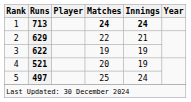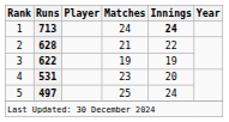 <table class="wikitable plainrowheaders sortable">
 <tr>
 <th scope=col>Rank</th>
 <th scope=col>Runs</th>
 <th scope=col>Player</th>
 <th scope=col>Matches</th>
 <th scope=col>Innings</th>
 <th scope=col>Year</th>
 </tr>
 <tr>
 <td align=center>1</td>
 <th scope=row style=text-align:center;>713</th>
 <td></td>
-<td align=center><strong>24</strong></td>
+<td align=center>24</td>
 <td align="center"><strong>24</strong></td>
 <td align="center"></td>
 </tr>
 <tr>
 <td align=center>2</td>
-<th scope=row style=text-align:center;>629</th>
+<th scope=row style=text-align:center;>628</th>
 <td></td>
+<td align="center">21</td>
 <td align="center">22</td>
-<td align="center">21</td>
 <td align="center" rowspan=2></td>
 </tr>
 <tr>
 <td align=center>3</td>
 <th scope=row style=text-align:center;>622</th>
 <td></td>
 <td align="center">19</td>
 <td align="center">19</td>
 </tr>
 <tr>
 <td align=center>4</td>
-<th scope=row style=text-align:center;>521</th>
+<th scope=row style=text-align:center;>531</th>
 <td></td>
+<td align="center">23</td>
 <td align="center">20</td>
-<td align="center">19</td>
 <td align="center" rowspan=2></td>
 </tr>
 <tr>
 <td align=center>5</td>
 <th scope=row style=text-align:center;>497</th>
 <td></td>
 <td align="center">25</td>
 <td align="center">24</td>
 </tr>
 <tr>
 </tr>
 <tr class=sortbottom>
 <td colspan=6><small>Last Updated: 30 December 2024</small></td>
 </tr>
 </table>
